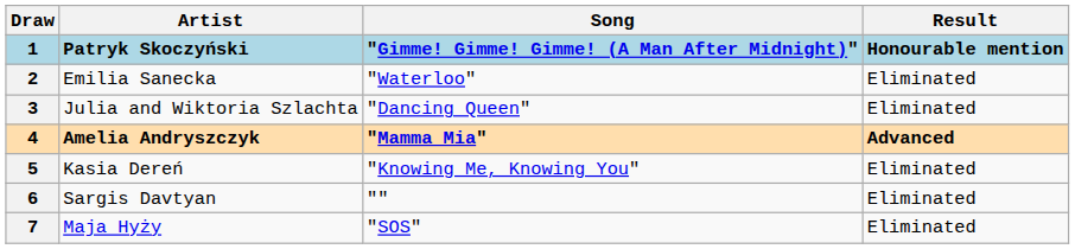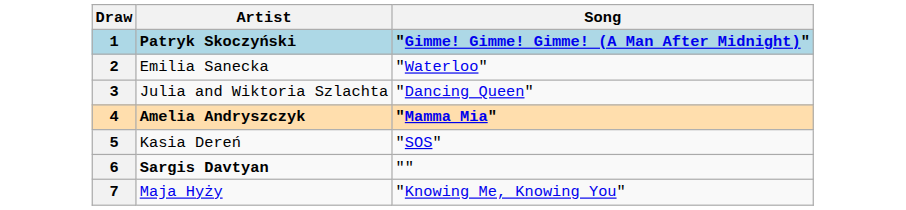 <table class="sortable wikitable plainrowheaders" style="margin: 1em auto 1em auto;">
 <tr>
 <th scope="col">Draw</th>
 <th scope="col">Artist</th>
 <th scope="col">Song</th>
-<th>Result</th>
 </tr>
 <tr style="font-weight:bold; background:lightblue;">
 <th scope="row" style="text-align:center; font-weight:bold; background:lightblue;">1</th>
 <td><strong>Patryk Skoczyński</strong></td>
 <td><strong>"<a href='#'>Gimme! Gimme! Gimme! (A Man After Midnight)</a>"</strong></td>
-<td>Honourable mention</td>
 </tr>
 <tr>
 <th scope="row" style="text-align:center;">2</th>
 <td>Emilia Sanecka</td>
 <td>"<a href='#'>Waterloo</a>"</td>
-<td>Eliminated</td>
 </tr>
 <tr>
 <th>3</th>
 <td>Julia and Wiktoria Szlachta</td>
 <td>"<a href='#'>Dancing Queen</a>"</td>
-<td>Eliminated</td>
 </tr>
 <tr style="font-weight:bold; background:navajowhite;">
 <th scope="row" style="text-align:center; font-weight:bold; background:navajowhite;">4</th>
 <td>Amelia Andryszczyk</td>
 <td>"<a href='#'>Mamma Mia</a>"</td>
-<td>Advanced</td>
 </tr>
 <tr>
 <th scope="row" style="text-align:center;">5</th>
 <td>Kasia Dereń</td>
-<td>"<a href='#'>Knowing Me, Knowing You</a>"</td>
-<td>Eliminated</td>
+<td>"<a href='#'>SOS</a>"</td>
 </tr>
 <tr>
 <th scope="row" style="text-align:center;">6</th>
-<td>Sargis Davtyan</td>
+<td><strong>Sargis Davtyan</strong></td>
 <td>""</td>
-<td>Eliminated</td>
 </tr>
 <tr>
 <th scope="row" style="text-align:center;">7</th>
 <td><a href='#'>Maja Hyży</a></td>
-<td>"<a href='#'>SOS</a>"</td>
-<td>Eliminated</td>
+<td>"<a href='#'>Knowing Me, Knowing You</a>"</td>
 </tr>
 </table>
